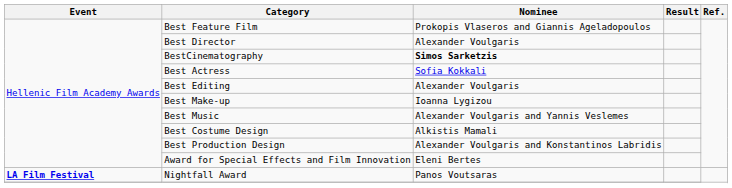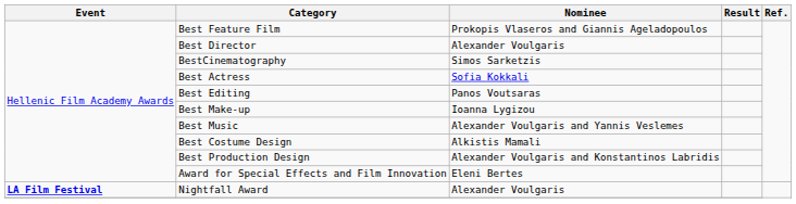 <table class="wikitable sortable">
 <tr>
 <th>Event</th>
 <th>Category</th>
 <th>Nominee</th>
 <th>Result</th>
 <th>Ref.</th>
 </tr>
 <tr>
 <td rowspan="10"><a href='#'>Hellenic Film Academy Awards</a></td>
 <td>Best Feature Film</td>
 <td>Prokopis Vlaseros and Giannis Ageladopoulos</td>
 <td></td>
 <td rowspan="10"></td>
 </tr>
 <tr>
 <td>Best Director</td>
 <td>Alexander Voulgaris</td>
 <td></td>
 </tr>
 <tr>
 <td>BestCinematography</td>
-<td><strong>Simos Sarketzis</strong></td>
+<td>Simos Sarketzis</td>
 <td></td>
 </tr>
 <tr>
 <td>Best Actress</td>
 <td><a href='#'>Sofia Kokkali</a></td>
 <td></td>
 </tr>
 <tr>
 <td>Best Editing</td>
-<td>Alexander Voulgaris</td>
+<td>Panos Voutsaras</td>
 <td></td>
 </tr>
 <tr>
 <td>Best Make-up</td>
 <td>Ioanna Lygizou</td>
 <td></td>
 </tr>
 <tr>
 <td>Best Music</td>
 <td>Alexander Voulgaris and Yannis Veslemes</td>
 <td></td>
 </tr>
 <tr>
 <td>Best Costume Design</td>
 <td>Alkistis Mamali</td>
 <td></td>
 </tr>
 <tr>
 <td>Best Production Design</td>
 <td>Alexander Voulgaris and Konstantinos Labridis</td>
 <td></td>
 </tr>
 <tr>
 <td>Award for Special Effects and Film Innovation</td>
 <td>Eleni Bertes</td>
 <td></td>
 </tr>
 <tr>
 <td><strong><a href='#'>LA Film Festival</a></strong></td>
 <td>Nightfall Award</td>
-<td>Panos Voutsaras</td>
+<td>Alexander Voulgaris</td>
 <td></td>
 <td rowspan="10"></td>
 </tr>
 <tr>
 </tr>
 </table>
